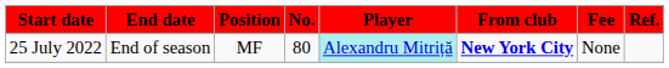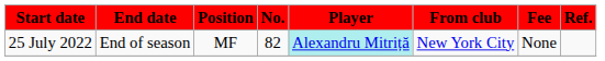 <table class="wikitable sortable">
 <tr>
 <th style="background:red; color:black;"><strong>Start date</strong></th>
 <th style="background:red; color:black;"><strong>End date</strong></th>
 <th style="background:red; color:black;"><strong>Position</strong></th>
 <th style="background:red; color:black;"><strong>No.</strong></th>
 <th style="background:red; color:black;"><strong>Player</strong></th>
 <th style="background:red; color:black;"><strong>From club</strong></th>
 <th style="background:red; color:black;"><strong>Fee</strong></th>
 <th style="background:red; color:black;"><strong>Ref.</strong></th>
 </tr>
 <tr>
 <td>25 July 2022</td>
 <td>End of season</td>
 <td style="text-align:center;">MF</td>
-<td style="text-align:center;">80</td>
+<td style="text-align:center;">82</td>
 <td style="background: paleturquoise; text-align:left;"> <a href='#'>Alexandru Mitriță</a></td>
-<td style="text-align:left;"><strong> <a href='#'>New York City</a></strong></td>
+<td style="text-align:left;"> <a href='#'>New York City</a></td>
 <td>None</td>
 <td></td>
 </tr>
 <tr>
 </tr>
 </table>
